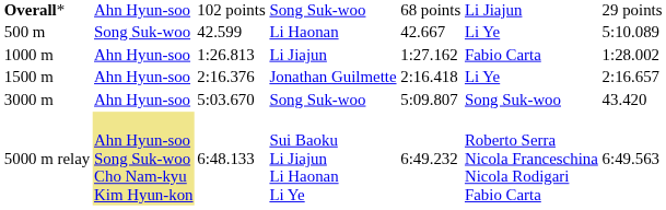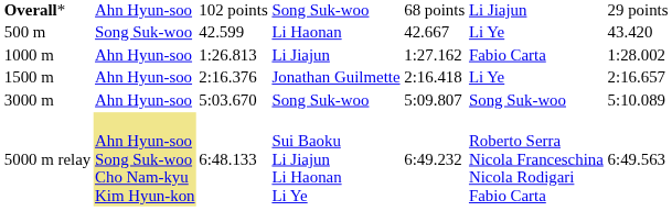 <table>
 <tr>
 <td><strong>Overall</strong>*</td>
 <td><a href='#'>Ahn Hyun-soo</a> <br> </td>
 <td>102 points</td>
 <td><a href='#'>Song Suk-woo</a> <br> </td>
 <td>68 points</td>
 <td><a href='#'>Li Jiajun</a> <br> </td>
 <td>29 points</td>
 </tr>
 <tr>
 <td>500 m</td>
 <td><a href='#'>Song Suk-woo</a> <br> </td>
 <td>42.599</td>
 <td><a href='#'>Li Haonan</a> <br> </td>
 <td>42.667</td>
 <td><a href='#'>Li Ye</a> <br> </td>
-<td>5:10.089</td>
+<td>43.420</td>
 </tr>
 <tr>
 <td>1000 m</td>
 <td><a href='#'>Ahn Hyun-soo</a> <br> </td>
 <td>1:26.813</td>
 <td><a href='#'>Li Jiajun</a> <br> </td>
 <td>1:27.162</td>
 <td><a href='#'>Fabio Carta</a> <br> </td>
 <td>1:28.002</td>
 </tr>
 <tr>
 <td>1500 m</td>
 <td><a href='#'>Ahn Hyun-soo</a> <br> </td>
 <td>2:16.376</td>
 <td><a href='#'>Jonathan Guilmette</a> <br> </td>
 <td>2:16.418</td>
 <td><a href='#'>Li Ye</a> <br> </td>
 <td>2:16.657</td>
 </tr>
 <tr>
 <td>3000 m</td>
 <td><a href='#'>Ahn Hyun-soo</a> <br> </td>
 <td>5:03.670</td>
 <td><a href='#'>Song Suk-woo</a> <br> </td>
 <td>5:09.807</td>
 <td><a href='#'>Song Suk-woo</a> <br> </td>
-<td>43.420</td>
+<td>5:10.089</td>
 </tr>
 <tr>
 <td>5000 m relay</td>
 <td style="background: khaki;"> <br> <a href='#'>Ahn Hyun-soo</a> <br> <a href='#'>Song Suk-woo</a> <br> <a href='#'>Cho Nam-kyu</a> <br> <a href='#'>Kim Hyun-kon</a></td>
 <td>6:48.133</td>
 <td> <br> <a href='#'>Sui Baoku</a> <br> <a href='#'>Li Jiajun</a> <br> <a href='#'>Li Haonan</a> <br> <a href='#'>Li Ye</a></td>
 <td>6:49.232</td>
 <td> <br> <a href='#'>Roberto Serra</a> <br> <a href='#'>Nicola Franceschina</a> <br> <a href='#'>Nicola Rodigari</a> <br> <a href='#'>Fabio Carta</a></td>
 <td>6:49.563</td>
 </tr>
 </table>
